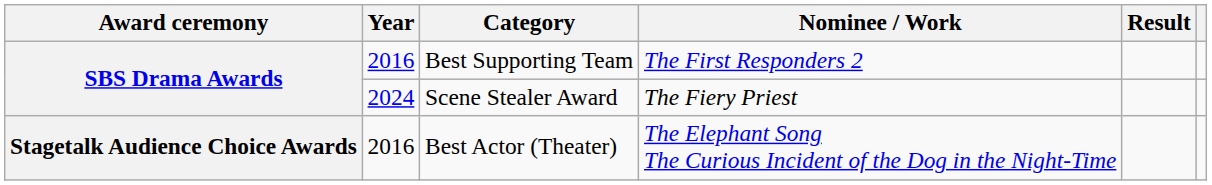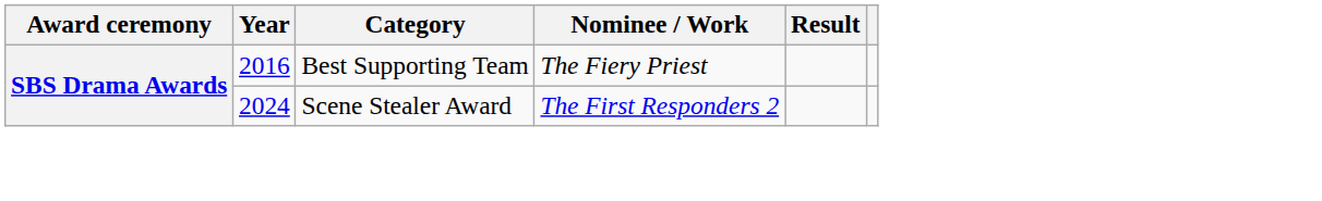 <table class="wikitable plainrowheaders sortable">
 <tr>
 <th scope="col">Award ceremony</th>
 <th scope="col">Year</th>
 <th scope="col">Category</th>
 <th scope="col">Nominee / Work</th>
 <th scope="col">Result</th>
 <th scope="col" class="unsortable"></th>
 </tr>
 <tr>
 <th scope="row"  rowspan="2"><a href='#'>SBS Drama Awards</a></th>
 <td style="text-align:center"><a href='#'>2016</a></td>
 <td>Best Supporting Team</td>
-<td><em><a href='#'>The First Responders 2</a></em></td>
+<td><em>The Fiery Priest</em></td>
 <td></td>
 <td style="text-align:center"></td>
 </tr>
 <tr>
 <td style="text-align:center"><a href='#'>2024</a></td>
 <td rowspan="1">Scene Stealer Award</td>
-<td><em>The Fiery Priest</em></td>
-<td></td>
-<td style="text-align:center"></td>
-</tr>
-<tr>
-<th scope="row"  rowspan="1">Stagetalk Audience Choice Awards</th>
-<td style="text-align:center">2016</td>
-<td>Best Actor (Theater)</td>
-<td><em><a href='#'>The Elephant Song</a></em><br><em><a href='#'>The Curious Incident of the Dog in the Night-Time</a></em></td>
+<td><em><a href='#'>The First Responders 2</a></em></td>
 <td></td>
 <td style="text-align:center"></td>
 </tr>
 </table>
